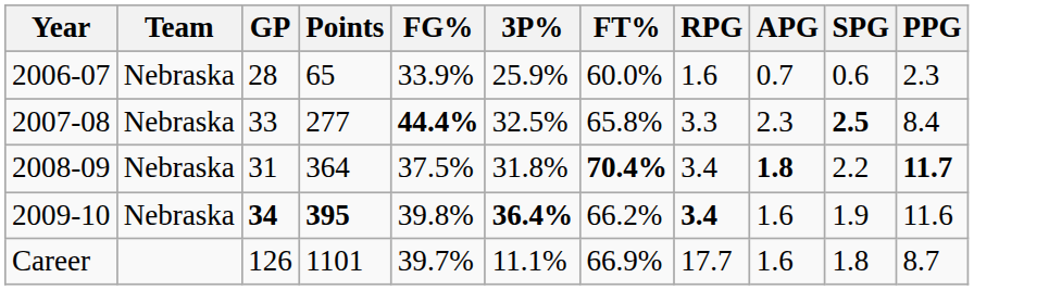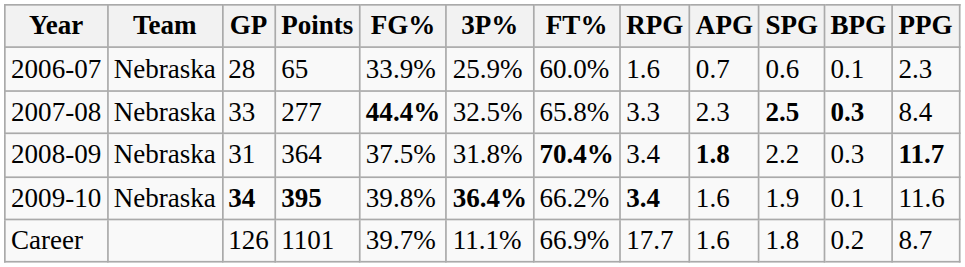 <table class="wikitable">
 <tr>
 <th>Year</th>
 <th>Team</th>
 <th>GP</th>
 <th>Points</th>
 <th>FG%</th>
 <th>3P%</th>
 <th>FT%</th>
 <th>RPG</th>
 <th>APG</th>
 <th>SPG</th>
+<th>BPG</th>
 <th>PPG</th>
 </tr>
 <tr>
 <td>2006-07</td>
 <td>Nebraska</td>
 <td>28</td>
 <td>65</td>
 <td>33.9%</td>
 <td>25.9%</td>
 <td>60.0%</td>
 <td>1.6</td>
 <td>0.7</td>
 <td>0.6</td>
+<td>0.1</td>
 <td>2.3</td>
 </tr>
 <tr>
 <td>2007-08</td>
 <td>Nebraska</td>
 <td>33</td>
 <td>277</td>
 <td><strong>44.4%</strong></td>
 <td>32.5%</td>
 <td>65.8%</td>
 <td>3.3</td>
 <td>2.3</td>
 <td><strong>2.5</strong></td>
+<td><strong>0.3</strong></td>
 <td>8.4</td>
 </tr>
 <tr>
 <td>2008-09</td>
 <td>Nebraska</td>
 <td>31</td>
 <td>364</td>
 <td>37.5%</td>
 <td>31.8%</td>
 <td><strong>70.4%</strong></td>
 <td>3.4</td>
 <td><strong>1.8</strong></td>
 <td>2.2</td>
+<td>0.3</td>
 <td><strong>11.7</strong></td>
 </tr>
 <tr>
 <td>2009-10</td>
 <td>Nebraska</td>
 <td><strong>34</strong></td>
 <td><strong>395</strong></td>
 <td>39.8%</td>
 <td><strong>36.4%</strong></td>
 <td>66.2%</td>
 <td><strong>3.4</strong></td>
 <td>1.6</td>
 <td>1.9</td>
+<td>0.1</td>
 <td>11.6</td>
 </tr>
 <tr>
 <td>Career</td>
 <td></td>
 <td>126</td>
 <td>1101</td>
 <td>39.7%</td>
 <td>11.1%</td>
 <td>66.9%</td>
 <td>17.7</td>
 <td>1.6</td>
 <td>1.8</td>
+<td>0.2</td>
 <td>8.7</td>
 </tr>
 </table>
